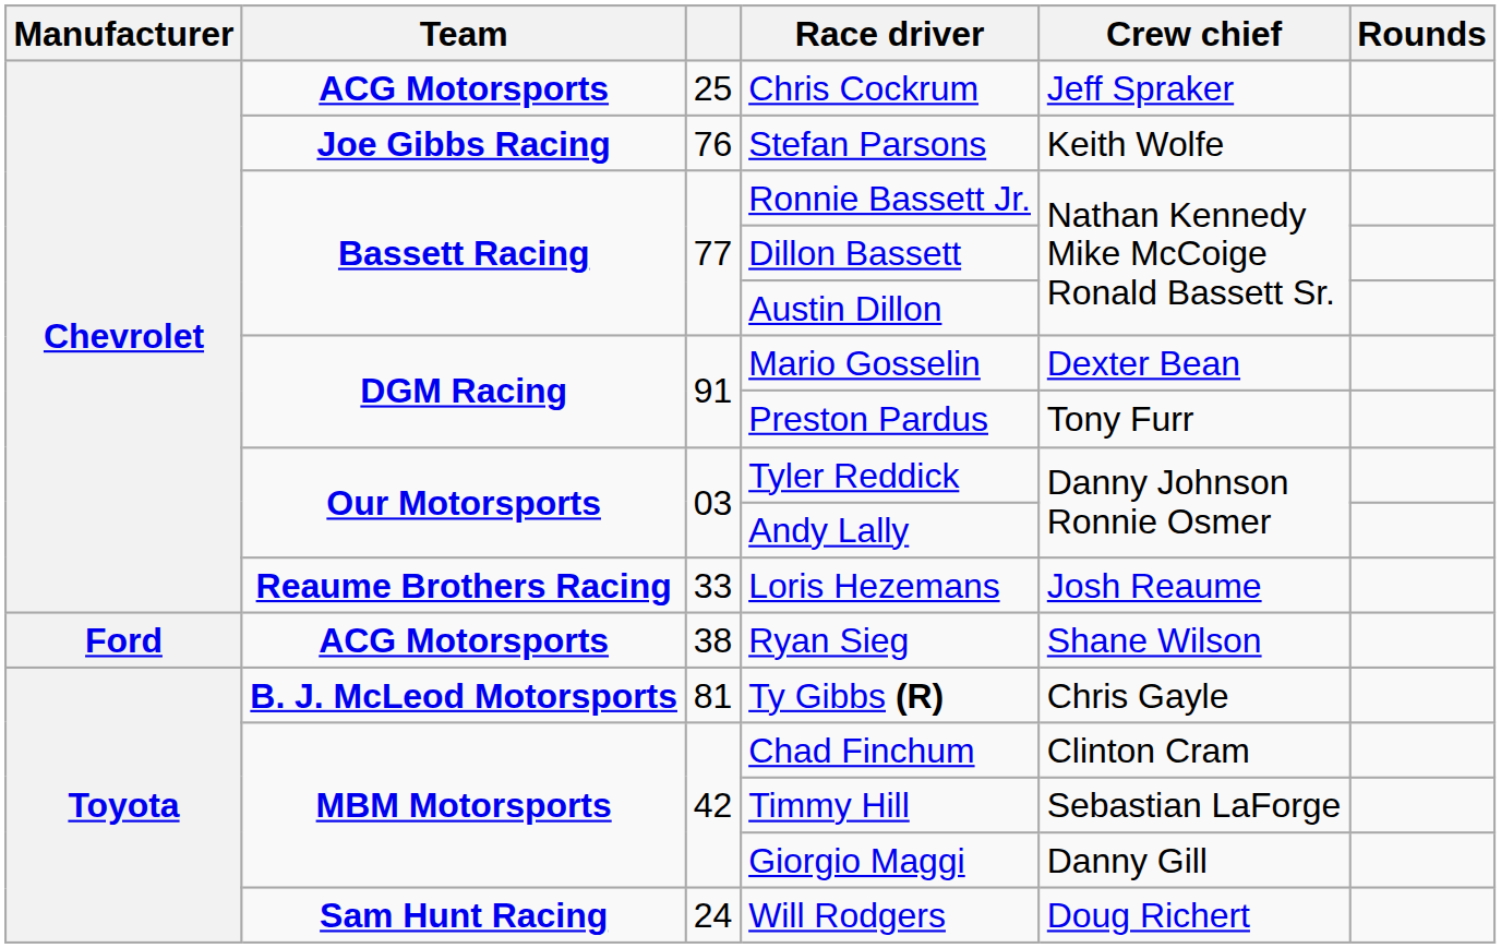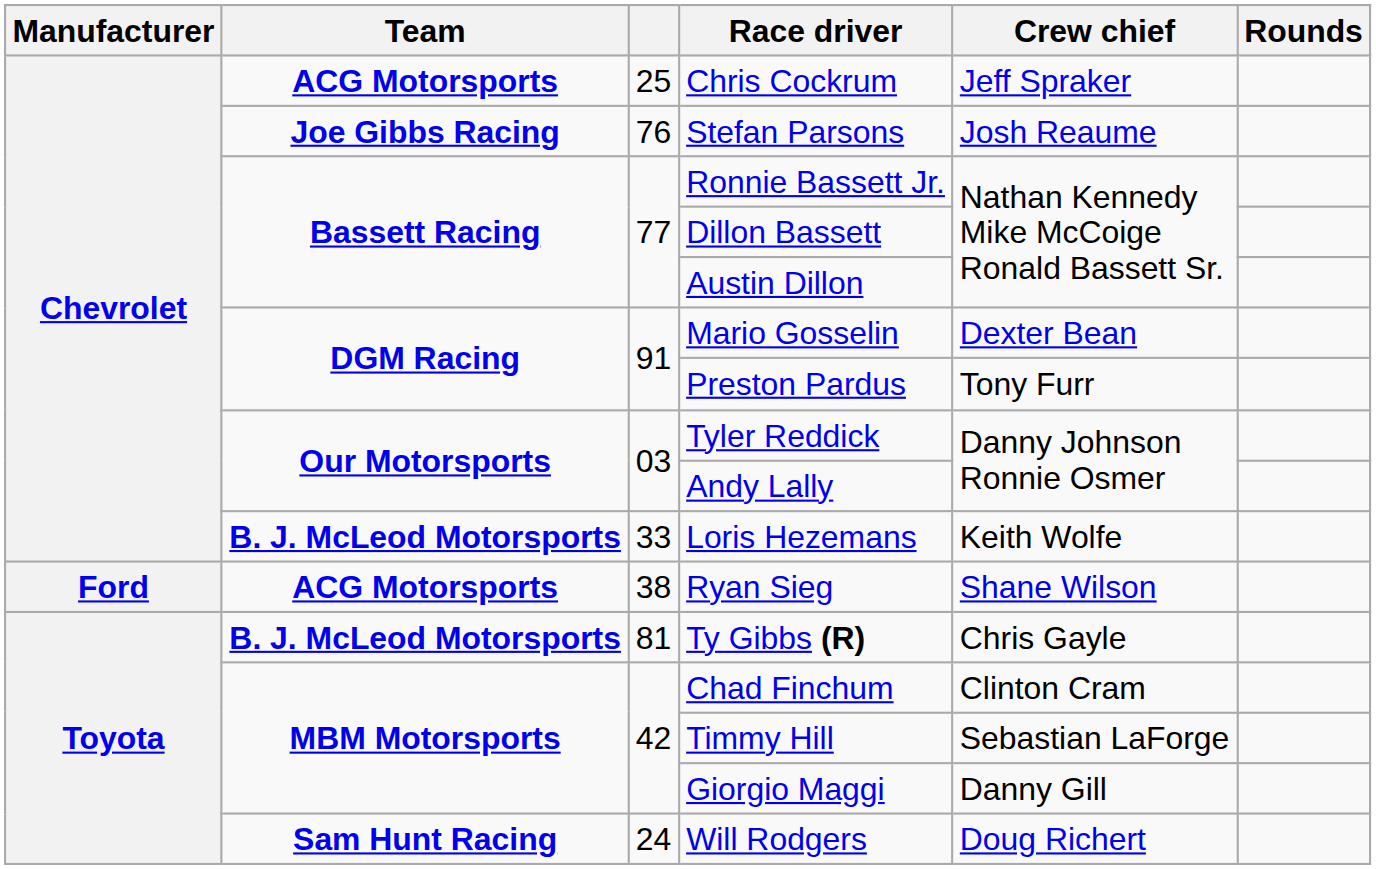 <table class="wikitable" style="font-size: 95%;">
 <tr>
 <th>Manufacturer</th>
 <th>Team</th>
 <th></th>
 <th>Race driver</th>
 <th>Crew chief</th>
 <th>Rounds</th>
 </tr>
 <tr>
 <th rowspan=10><a href='#'>Chevrolet</a></th>
 <td style="text-align:center;"><strong><a href='#'>ACG Motorsports</a></strong></td>
 <td>25</td>
 <td><a href='#'>Chris Cockrum</a></td>
 <td><a href='#'>Jeff Spraker</a></td>
 <td></td>
 </tr>
 <tr>
 <td style="text-align:center;"><strong><a href='#'>Joe Gibbs Racing</a></strong></td>
 <td>76</td>
 <td><a href='#'>Stefan Parsons</a></td>
-<td>Keith Wolfe</td>
+<td><a href='#'>Josh Reaume</a></td>
 <td></td>
 </tr>
 <tr>
 <td rowspan=3 style="text-align:center;"><strong><a href='#'>Bassett Racing</a></strong></td>
 <td rowspan=3>77</td>
 <td><a href='#'>Ronnie Bassett Jr.</a></td>
 <td rowspan=3>Nathan Kennedy <small></small> <br> Mike McCoige <small></small> <br> Ronald Bassett Sr. <small></small></td>
 <td></td>
 </tr>
 <tr>
 <td><a href='#'>Dillon Bassett</a></td>
 <td></td>
 </tr>
 <tr>
 <td><a href='#'>Austin Dillon</a></td>
 <td></td>
 </tr>
 <tr>
 <td rowspan=2 style="text-align:center;"><strong><a href='#'>DGM Racing</a></strong></td>
 <td rowspan=2>91</td>
 <td><a href='#'>Mario Gosselin</a></td>
 <td><a href='#'>Dexter Bean</a></td>
 <td></td>
 </tr>
 <tr>
 <td><a href='#'>Preston Pardus</a></td>
 <td>Tony Furr</td>
 <td></td>
 </tr>
 <tr>
 <td rowspan=2 style="text-align:center;"><strong><a href='#'>Our Motorsports</a></strong></td>
 <td rowspan=2>03</td>
 <td><a href='#'>Tyler Reddick</a></td>
 <td rowspan=2>Danny Johnson <small></small> <br> Ronnie Osmer <small></small></td>
 <td></td>
 </tr>
 <tr>
 <td><a href='#'>Andy Lally</a></td>
 <td></td>
 </tr>
 <tr>
-<td style="text-align:center;"><strong><a href='#'>Reaume Brothers Racing</a></strong></td>
+<td style="text-align:center;"><strong><a href='#'>B. J. McLeod Motorsports</a></strong></td>
 <td>33</td>
 <td><a href='#'>Loris Hezemans</a></td>
-<td><a href='#'>Josh Reaume</a></td>
+<td>Keith Wolfe</td>
 <td></td>
 </tr>
 <tr>
 <th><a href='#'>Ford</a></th>
 <td style="text-align:center;"><strong><a href='#'>ACG Motorsports</a></strong></td>
 <td>38</td>
 <td><a href='#'>Ryan Sieg</a></td>
 <td><a href='#'>Shane Wilson</a></td>
 <td></td>
 </tr>
 <tr>
 <th rowspan=5><a href='#'>Toyota</a></th>
 <td style="text-align:center;"><strong><a href='#'>B. J. McLeod Motorsports</a></strong></td>
 <td>81</td>
 <td><a href='#'>Ty Gibbs</a> <strong>(R)</strong></td>
 <td>Chris Gayle</td>
 <td></td>
 </tr>
 <tr>
 <td rowspan=3 style="text-align:center;"><strong><a href='#'>MBM Motorsports</a></strong></td>
 <td rowspan=3>42</td>
 <td><a href='#'>Chad Finchum</a></td>
 <td>Clinton Cram</td>
 <td></td>
 </tr>
 <tr>
 <td><a href='#'>Timmy Hill</a></td>
 <td>Sebastian LaForge</td>
 <td></td>
 </tr>
 <tr>
 <td><a href='#'>Giorgio Maggi</a></td>
 <td>Danny Gill</td>
 <td></td>
 </tr>
 <tr>
 <td style="text-align:center;"><strong><a href='#'>Sam Hunt Racing</a></strong></td>
 <td>24</td>
 <td><a href='#'>Will Rodgers</a></td>
 <td><a href='#'>Doug Richert</a></td>
 <td></td>
 </tr>
 </table>
